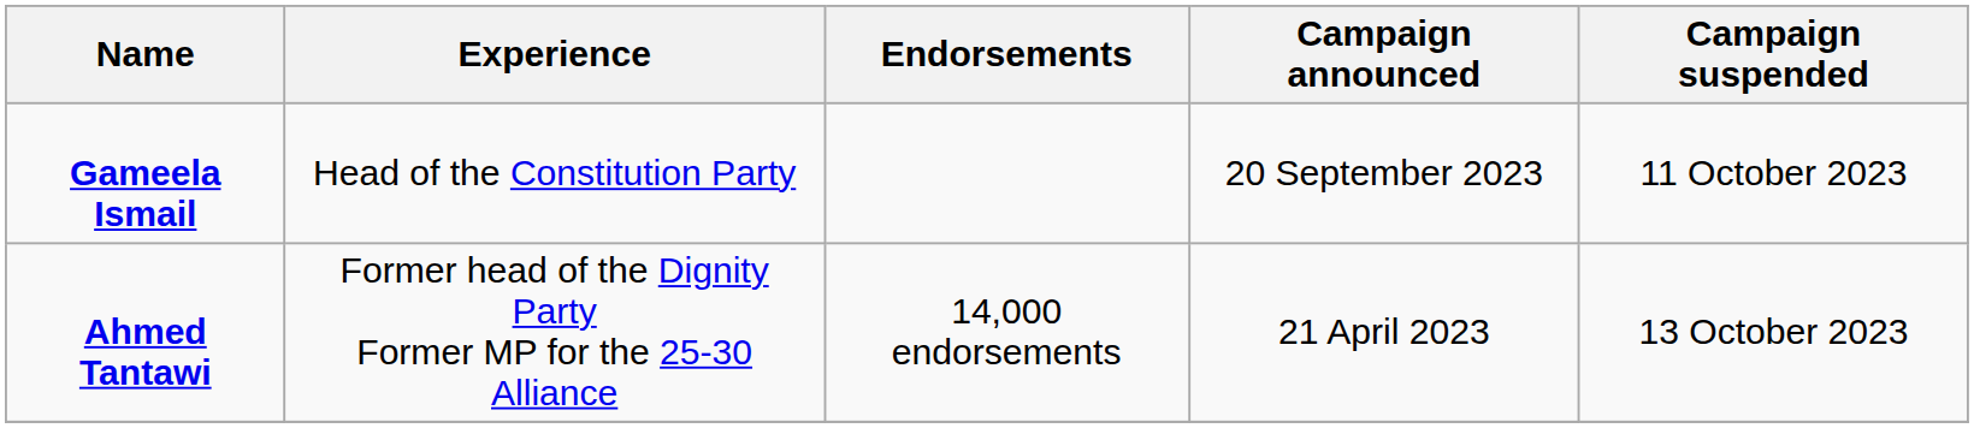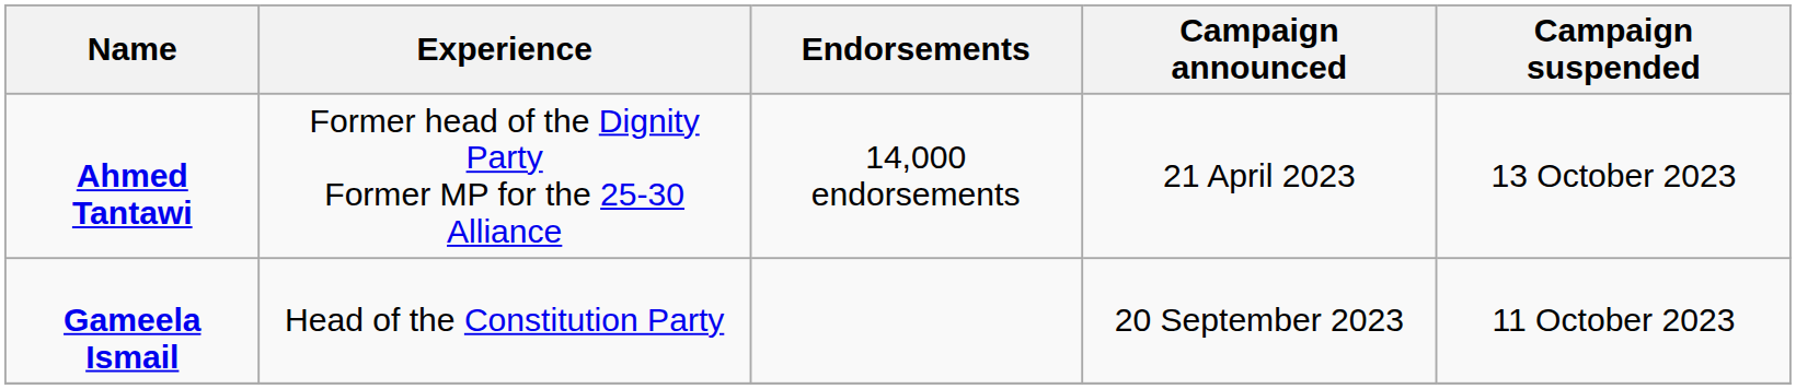 <table class="wikitable sortable" style="text-align:center;">
 <tr>
 <th scope="col">Name</th>
 <th scope="col" class="unsortable">Experience</th>
 <th scope="col">Endorsements</th>
 <th scope="col">Campaign announced</th>
 <th scope="col">Campaign suspended</th>
 </tr>
 <tr>
+<td scope="row" data-sort-value="Tantawi, Ahmed"><br><strong><a href='#'>Ahmed Tantawi</a></strong></td>
+<td>Former head of the <a href='#'>Dignity Party</a><br>Former MP for the <a href='#'>25-30 Alliance</a></td>
+<td>14,000 endorsements</td>
+<td>21 April 2023</td>
+<td>13 October 2023</td>
+</tr>
+<tr>
 <td scope="row" data-sort-value="Ismail, Gameela"><br><strong><a href='#'>Gameela Ismail</a></strong></td>
 <td>Head of the <a href='#'>Constitution Party</a></td>
 <td></td>
 <td>20 September 2023</td>
 <td>11 October 2023</td>
 </tr>
 <tr>
-<td scope="row" data-sort-value="Tantawi, Ahmed"><br><strong><a href='#'>Ahmed Tantawi</a></strong></td>
-<td>Former head of the <a href='#'>Dignity Party</a><br>Former MP for the <a href='#'>25-30 Alliance</a></td>
-<td>14,000 endorsements</td>
-<td>21 April 2023</td>
-<td>13 October 2023</td>
-</tr>
-<tr>
 </tr>
 </table>
